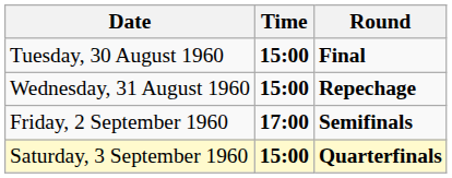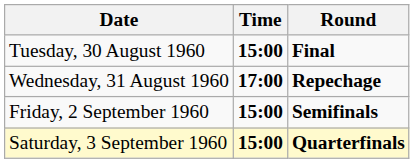 <table class="wikitable">
 <tr>
 <th>Date</th>
 <th>Time</th>
 <th>Round</th>
 </tr>
 <tr>
 <td>Tuesday, 30 August 1960</td>
 <td><strong>15:00</strong></td>
 <td><strong>Final</strong></td>
 </tr>
 <tr>
 <td>Wednesday, 31 August 1960</td>
-<td><strong>15:00</strong></td>
+<td><strong>17:00</strong></td>
 <td><strong>Repechage</strong></td>
 </tr>
 <tr>
 <td>Friday, 2 September 1960</td>
-<td><strong>17:00</strong></td>
+<td><strong>15:00</strong></td>
 <td><strong>Semifinals</strong></td>
 </tr>
 <tr style=background:lemonchiffon>
 <td>Saturday, 3 September 1960</td>
 <td><strong>15:00</strong></td>
 <td><strong>Quarterfinals</strong></td>
 </tr>
 </table>
